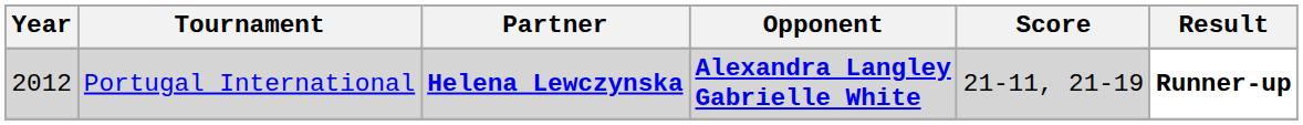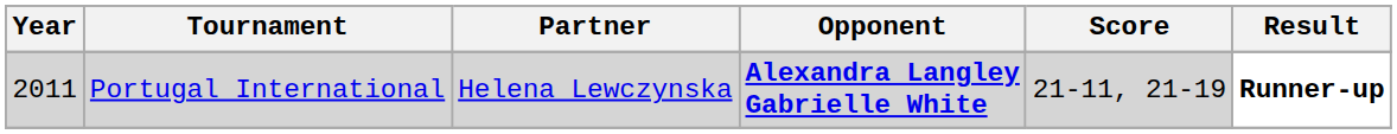 <table class="sortable wikitable" style="font-size: 90%;">
 <tr>
 <th>Year</th>
 <th>Tournament</th>
 <th>Partner</th>
 <th>Opponent</th>
 <th>Score</th>
 <th>Result</th>
 </tr>
 <tr>
 </tr>
 <tr style="background:#D5D5D5">
-<td align="center">2012</td>
+<td align="center">2011</td>
 <td align="left"><a href='#'>Portugal International</a></td>
-<td align="left"><strong> <a href='#'>Helena Lewczynska</a></strong></td>
+<td align="left"> <a href='#'>Helena Lewczynska</a></td>
 <td align="left"><strong> <a href='#'>Alexandra Langley</a><br> <a href='#'>Gabrielle White</a></strong></td>
 <td align="left">21-11, 21-19</td>
 <td style="text-align:left; background:white"> <strong>Runner-up</strong></td>
 </tr>
 <tr>
 </tr>
 </table>
